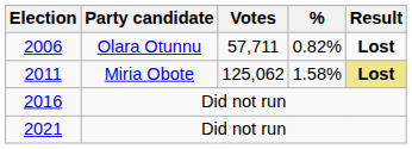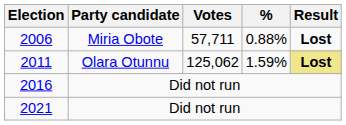 <table class="wikitable" style="text-align:center">
 <tr>
 <th><strong>Election</strong></th>
 <th>Party candidate</th>
 <th><strong>Votes</strong></th>
 <th><strong>%</strong></th>
 <th><strong>Result</strong></th>
 </tr>
 <tr>
 <td><a href='#'>2006</a></td>
-<td><a href='#'>Olara Otunnu</a></td>
+<td><a href='#'>Miria Obote</a></td>
 <td>57,711</td>
-<td>0.82%</td>
+<td>0.88%</td>
 <td><strong>Lost</strong> </td>
 </tr>
 <tr>
 <td><a href='#'>2011</a></td>
-<td><a href='#'>Miria Obote</a></td>
+<td><a href='#'>Olara Otunnu</a></td>
 <td>125,062</td>
-<td>1.58%</td>
+<td>1.59%</td>
 <td style="background: khaki;"><strong>Lost</strong> </td>
 </tr>
 <tr>
 <td><a href='#'>2016</a></td>
 <td colspan="4">Did not run</td>
 </tr>
 <tr>
 <td><a href='#'>2021</a></td>
 <td colspan="4">Did not run</td>
 </tr>
 </table>
